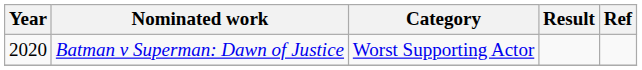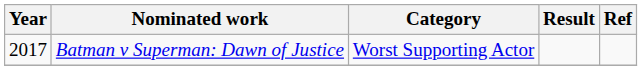 <table class="wikitable">
 <tr>
 <th>Year</th>
 <th>Nominated work</th>
 <th>Category</th>
 <th>Result</th>
 <th>Ref</th>
 </tr>
 <tr>
-<td>2020</td>
+<td>2017</td>
 <td><em><a href='#'>Batman v Superman: Dawn of Justice</a></em></td>
 <td><a href='#'>Worst Supporting Actor</a></td>
 <td></td>
 <td></td>
 </tr>
 <tr>
 </tr>
 </table>
